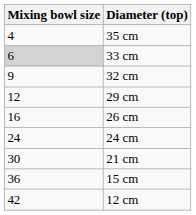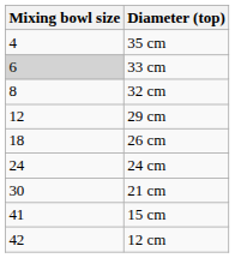 <table class="wikitable">
 <tr>
 <th>Mixing bowl size</th>
 <th>Diameter (top)</th>
 </tr>
 <tr>
 <td>4</td>
 <td>35 cm</td>
 </tr>
 <tr>
 <td style="background: lightgrey;">6</td>
 <td>33 cm</td>
 </tr>
 <tr>
-<td>9</td>
+<td>8</td>
 <td>32 cm</td>
 </tr>
 <tr>
 <td>12</td>
 <td>29 cm</td>
 </tr>
 <tr>
-<td>16</td>
+<td>18</td>
 <td>26 cm</td>
 </tr>
 <tr>
 <td>24</td>
 <td>24 cm</td>
 </tr>
 <tr>
 <td>30</td>
 <td>21 cm</td>
 </tr>
 <tr>
-<td>36</td>
+<td>41</td>
 <td>15 cm</td>
 </tr>
 <tr>
 <td>42</td>
 <td>12 cm</td>
 </tr>
 </table>
